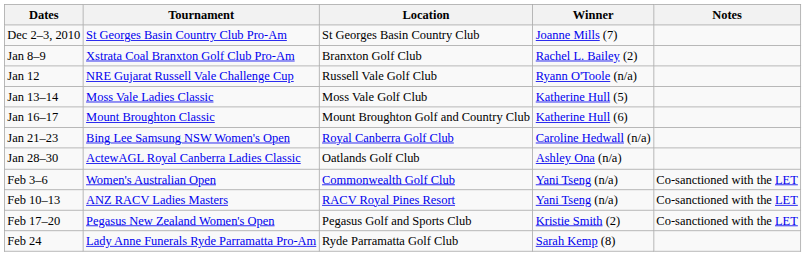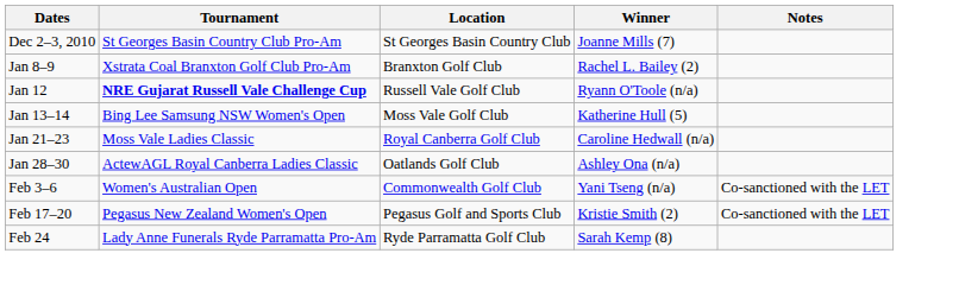 <table class="wikitable sortable" style="font-size:95%">
 <tr>
 <th>Dates</th>
 <th>Tournament</th>
 <th>Location</th>
 <th>Winner</th>
 <th>Notes</th>
 </tr>
 <tr>
 <td>Dec 2–3, 2010</td>
 <td><a href='#'>St Georges Basin Country Club Pro-Am</a></td>
 <td>St Georges Basin Country Club</td>
 <td> <a href='#'>Joanne Mills</a> (7)</td>
 <td></td>
 </tr>
 <tr>
 <td>Jan 8–9</td>
 <td><a href='#'>Xstrata Coal Branxton Golf Club Pro-Am</a></td>
 <td>Branxton Golf Club</td>
 <td> <a href='#'>Rachel L. Bailey</a> (2)</td>
 <td></td>
 </tr>
 <tr>
 <td>Jan 12</td>
-<td><a href='#'>NRE Gujarat Russell Vale Challenge Cup</a></td>
+<td><strong><a href='#'>NRE Gujarat Russell Vale Challenge Cup</a></strong></td>
 <td>Russell Vale Golf Club</td>
 <td> <a href='#'>Ryann O'Toole</a> (n/a)</td>
 <td></td>
 </tr>
 <tr>
 <td>Jan 13–14</td>
-<td><a href='#'>Moss Vale Ladies Classic</a></td>
+<td><a href='#'>Bing Lee Samsung NSW Women's Open</a></td>
 <td>Moss Vale Golf Club</td>
 <td> <a href='#'>Katherine Hull</a> (5)</td>
 <td></td>
 </tr>
 <tr>
-<td>Jan 16–17</td>
-<td><a href='#'>Mount Broughton Classic</a></td>
-<td>Mount Broughton Golf and Country Club</td>
-<td> <a href='#'>Katherine Hull</a> (6)</td>
-<td></td>
-</tr>
-<tr>
 <td>Jan 21–23</td>
-<td><a href='#'>Bing Lee Samsung NSW Women's Open</a></td>
+<td><a href='#'>Moss Vale Ladies Classic</a></td>
 <td><a href='#'>Royal Canberra Golf Club</a></td>
 <td> <a href='#'>Caroline Hedwall</a> (n/a)</td>
 <td></td>
 </tr>
 <tr>
 <td>Jan 28–30</td>
 <td><a href='#'>ActewAGL Royal Canberra Ladies Classic</a></td>
 <td>Oatlands Golf Club</td>
 <td> <a href='#'>Ashley Ona</a> (n/a)</td>
 <td></td>
 </tr>
 <tr>
 <td>Feb 3–6</td>
 <td><a href='#'>Women's Australian Open</a></td>
 <td><a href='#'>Commonwealth Golf Club</a></td>
 <td> <a href='#'>Yani Tseng</a> (n/a)</td>
 <td>Co-sanctioned with the <a href='#'>LET</a></td>
 </tr>
 <tr>
-<td>Feb 10–13</td>
-<td><a href='#'>ANZ RACV Ladies Masters</a></td>
-<td><a href='#'>RACV Royal Pines Resort</a></td>
-<td> <a href='#'>Yani Tseng</a> (n/a)</td>
-<td>Co-sanctioned with the <a href='#'>LET</a></td>
-</tr>
-<tr>
 <td>Feb 17–20</td>
 <td><a href='#'>Pegasus New Zealand Women's Open</a></td>
 <td>Pegasus Golf and Sports Club</td>
 <td> <a href='#'>Kristie Smith</a> (2)</td>
 <td>Co-sanctioned with the <a href='#'>LET</a></td>
 </tr>
 <tr>
 <td>Feb 24</td>
 <td><a href='#'>Lady Anne Funerals Ryde Parramatta Pro-Am</a></td>
 <td>Ryde Parramatta Golf Club</td>
 <td> <a href='#'>Sarah Kemp</a> (8)</td>
 <td></td>
 </tr>
 </table>
